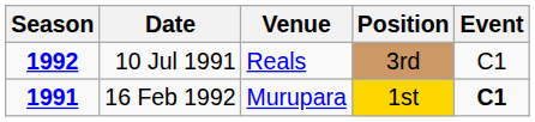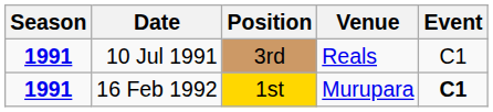 <table class="wikitable" style="text-align:center; font-size:95%;">
 <tr>
 <th>Season</th>
 <th>Date</th>
+<th>Position</th>
 <th>Venue</th>
-<th>Position</th>
 <th>Event</th>
 </tr>
 <tr>
-<td><strong><a href='#'>1992</a></strong></td>
+<td><strong><a href='#'>1991</a></strong></td>
 <td align=right>10 Jul 1991</td>
+<td bgcolor=cc9966>3rd</td>
 <td align=left><a href='#'>Reals</a></td>
-<td bgcolor=cc9966>3rd</td>
 <td>C1</td>
 </tr>
 <tr>
 <td><strong><a href='#'>1991</a></strong></td>
 <td align=right>16 Feb 1992</td>
+<td bgcolor=gold>1st</td>
 <td align=left><a href='#'>Murupara</a></td>
-<td bgcolor=gold>1st</td>
 <td><strong>C1</strong></td>
 </tr>
 </table>
